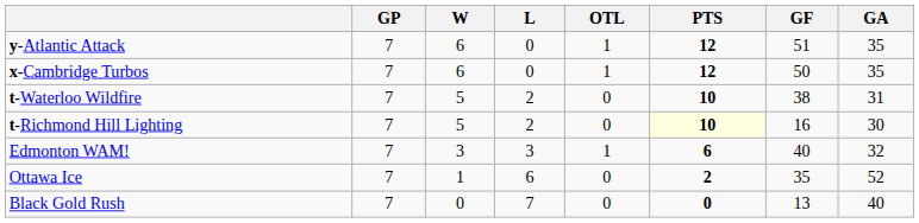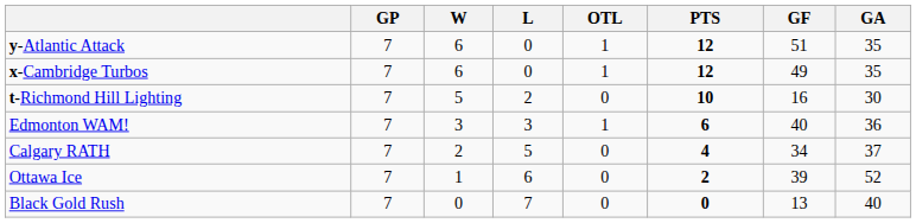 <table class="wikitable" style="text-align:center">
 <tr>
 <th bgcolor="#DDDDFF" width="15%"></th>
 <th bgcolor="#DDDDFF" width="3%">GP</th>
 <th bgcolor="#DDDDFF" width="3%">W</th>
 <th bgcolor="#DDDDFF" width="3%">L</th>
 <th bgcolor="#DDDDFF" width="3%">OTL</th>
 <th bgcolor="#DDDDFF" width="5%">PTS</th>
 <th bgcolor="#DDDDFF" width="3%">GF</th>
 <th bgcolor="#DDDDFF" width="3%">GA</th>
 </tr>
 <tr>
 <td align=left><strong>y</strong>-<a href='#'>Atlantic Attack</a></td>
 <td>7</td>
 <td>6</td>
 <td>0</td>
 <td>1</td>
 <td><strong>12</strong></td>
 <td>51</td>
 <td>35</td>
 </tr>
 <tr>
 <td align=left><strong>x</strong>-<a href='#'>Cambridge Turbos</a></td>
 <td>7</td>
 <td>6</td>
 <td>0</td>
 <td>1</td>
 <td><strong>12</strong></td>
-<td>50</td>
+<td>49</td>
 <td>35</td>
-</tr>
-<tr>
-<td align=left><strong>t</strong>-<a href='#'>Waterloo Wildfire</a></td>
-<td>7</td>
-<td>5</td>
-<td>2</td>
-<td>0</td>
-<td><strong>10</strong></td>
-<td>38</td>
-<td>31</td>
 </tr>
 <tr>
 <td align=left><strong>t</strong>-<a href='#'>Richmond Hill Lighting</a></td>
 <td>7</td>
 <td>5</td>
 <td>2</td>
 <td>0</td>
-<td style="background: lightyellow;"><strong>10</strong></td>
+<td><strong>10</strong></td>
 <td>16</td>
 <td>30</td>
 </tr>
 <tr>
 <td align=left><a href='#'>Edmonton WAM!</a></td>
 <td>7</td>
 <td>3</td>
 <td>3</td>
 <td>1</td>
 <td><strong>6</strong></td>
 <td>40</td>
-<td>32</td>
+<td>36</td>
+</tr>
+<tr>
+<td align=left><a href='#'>Calgary RATH</a></td>
+<td>7</td>
+<td>2</td>
+<td>5</td>
+<td>0</td>
+<td><strong>4</strong></td>
+<td>34</td>
+<td>37</td>
 </tr>
 <tr>
 <td align=left><a href='#'>Ottawa Ice</a></td>
 <td>7</td>
 <td>1</td>
 <td>6</td>
 <td>0</td>
 <td><strong>2</strong></td>
-<td>35</td>
+<td>39</td>
 <td>52</td>
 </tr>
 <tr>
 <td align=left><a href='#'>Black Gold Rush</a></td>
 <td>7</td>
 <td>0</td>
 <td>7</td>
 <td>0</td>
 <td><strong>0</strong></td>
 <td>13</td>
 <td>40</td>
 </tr>
 </table>
